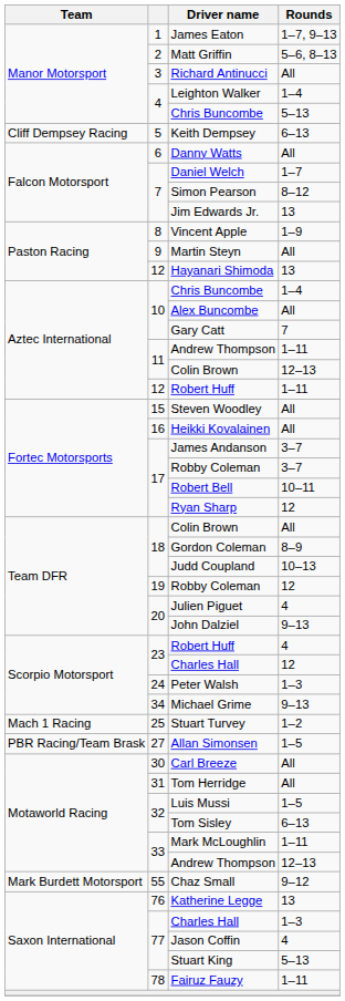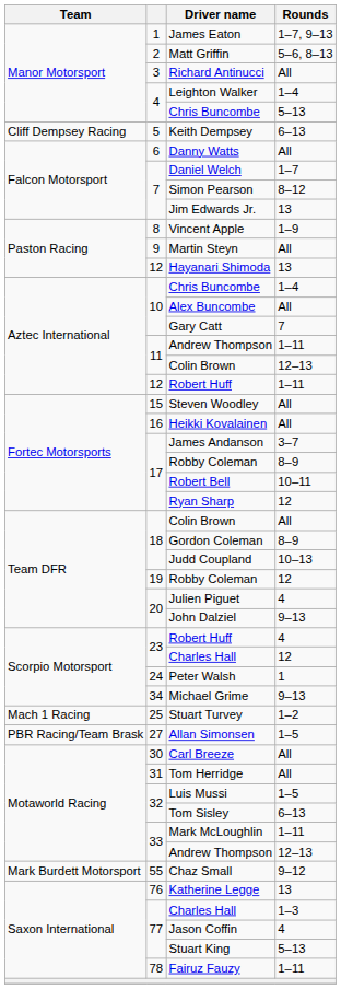 <table class="wikitable" style="font-size: 85%">
 <tr>
 <th>Team</th>
 <th></th>
 <th>Driver name</th>
 <th>Rounds</th>
 </tr>
 <tr>
 <td rowspan=5><a href='#'>Manor Motorsport</a></td>
 <td align=center>1</td>
 <td> James Eaton</td>
 <td>1–7, 9–13</td>
 </tr>
 <tr>
 <td align=center>2</td>
 <td> Matt Griffin</td>
 <td>5–6, 8–13</td>
 </tr>
 <tr>
 <td align=center>3</td>
 <td> <a href='#'>Richard Antinucci</a></td>
 <td>All</td>
 </tr>
 <tr>
 <td align=center rowspan=2>4</td>
 <td> Leighton Walker</td>
 <td>1–4</td>
 </tr>
 <tr>
 <td> <a href='#'>Chris Buncombe</a></td>
 <td>5–13</td>
 </tr>
 <tr>
 <td>Cliff Dempsey Racing</td>
 <td align=center>5</td>
 <td> Keith Dempsey</td>
 <td>6–13</td>
 </tr>
 <tr>
 <td rowspan=4>Falcon Motorsport</td>
 <td align=center>6</td>
 <td> <a href='#'>Danny Watts</a></td>
 <td>All</td>
 </tr>
 <tr>
 <td align=center rowspan=3>7</td>
 <td> <a href='#'>Daniel Welch</a></td>
 <td>1–7</td>
 </tr>
 <tr>
 <td> Simon Pearson</td>
 <td>8–12</td>
 </tr>
 <tr>
 <td> Jim Edwards Jr.</td>
 <td>13</td>
 </tr>
 <tr>
 <td rowspan=3>Paston Racing</td>
 <td align=center>8</td>
 <td> Vincent Apple</td>
 <td>1–9</td>
 </tr>
 <tr>
 <td align=center>9</td>
 <td> Martin Steyn</td>
 <td>All</td>
 </tr>
 <tr>
 <td align=center>12</td>
 <td> <a href='#'>Hayanari Shimoda</a></td>
 <td>13</td>
 </tr>
 <tr>
 <td rowspan=6>Aztec International</td>
 <td align=center rowspan=3>10</td>
 <td> <a href='#'>Chris Buncombe</a></td>
 <td>1–4</td>
 </tr>
 <tr>
 <td> <a href='#'>Alex Buncombe</a></td>
 <td>All</td>
 </tr>
 <tr>
 <td> Gary Catt</td>
 <td>7</td>
 </tr>
 <tr>
 <td align=center rowspan=2>11</td>
 <td> Andrew Thompson</td>
 <td>1–11</td>
 </tr>
 <tr>
 <td> Colin Brown</td>
 <td>12–13</td>
 </tr>
 <tr>
 <td align=center>12</td>
 <td> <a href='#'>Robert Huff</a></td>
 <td>1–11</td>
 </tr>
 <tr>
 <td rowspan=6><a href='#'>Fortec Motorsports</a></td>
 <td align=center>15</td>
 <td> Steven Woodley</td>
 <td>All</td>
 </tr>
 <tr>
 <td align=center>16</td>
 <td> <a href='#'>Heikki Kovalainen</a></td>
 <td>All</td>
 </tr>
 <tr>
 <td align=center rowspan=4>17</td>
 <td> James Andanson</td>
 <td>3–7</td>
 </tr>
 <tr>
 <td> Robby Coleman</td>
-<td>3–7</td>
+<td>8–9</td>
 </tr>
 <tr>
 <td> <a href='#'>Robert Bell</a></td>
 <td>10–11</td>
 </tr>
 <tr>
 <td> <a href='#'>Ryan Sharp</a></td>
 <td>12</td>
 </tr>
 <tr>
 <td rowspan=6>Team DFR</td>
 <td align=center rowspan=3>18</td>
 <td> Colin Brown</td>
 <td>All</td>
 </tr>
 <tr>
 <td> Gordon Coleman</td>
 <td>8–9</td>
 </tr>
 <tr>
 <td> Judd Coupland</td>
 <td>10–13</td>
 </tr>
 <tr>
 <td align=center>19</td>
 <td> Robby Coleman</td>
 <td>12</td>
 </tr>
 <tr>
 <td align=center rowspan=2>20</td>
 <td> Julien Piguet</td>
 <td>4</td>
 </tr>
 <tr>
 <td> John Dalziel</td>
 <td>9–13</td>
 </tr>
 <tr>
 <td rowspan=4>Scorpio Motorsport</td>
 <td align=center rowspan=2>23</td>
 <td> <a href='#'>Robert Huff</a></td>
 <td>4</td>
 </tr>
 <tr>
 <td> <a href='#'>Charles Hall</a></td>
 <td>12</td>
 </tr>
 <tr>
 <td align=center>24</td>
 <td> Peter Walsh</td>
-<td>1–3</td>
+<td>1</td>
 </tr>
 <tr>
 <td align=center>34</td>
 <td> Michael Grime</td>
 <td>9–13</td>
 </tr>
 <tr>
 <td>Mach 1 Racing</td>
 <td align=center>25</td>
 <td> Stuart Turvey</td>
 <td>1–2</td>
 </tr>
 <tr>
 <td>PBR Racing/Team Brask</td>
 <td align=center>27</td>
 <td> <a href='#'>Allan Simonsen</a></td>
 <td>1–5</td>
 </tr>
 <tr>
 <td rowspan=6>Motaworld Racing</td>
 <td align=center>30</td>
 <td> <a href='#'>Carl Breeze</a></td>
 <td>All</td>
 </tr>
 <tr>
 <td align=center>31</td>
 <td> Tom Herridge</td>
 <td>All</td>
 </tr>
 <tr>
 <td align=center rowspan=2>32</td>
 <td> Luis Mussi</td>
 <td>1–5</td>
 </tr>
 <tr>
 <td> Tom Sisley</td>
 <td>6–13</td>
 </tr>
 <tr>
 <td align=center rowspan=2>33</td>
 <td> Mark McLoughlin</td>
 <td>1–11</td>
 </tr>
 <tr>
 <td> Andrew Thompson</td>
 <td>12–13</td>
 </tr>
 <tr>
 <td>Mark Burdett Motorsport</td>
 <td align=center>55</td>
 <td> Chaz Small</td>
 <td>9–12</td>
 </tr>
 <tr>
 <td rowspan=5>Saxon International</td>
 <td align=center>76</td>
 <td> <a href='#'>Katherine Legge</a></td>
 <td>13</td>
 </tr>
 <tr>
 <td align=center rowspan=3>77</td>
 <td> <a href='#'>Charles Hall</a></td>
 <td>1–3</td>
 </tr>
 <tr>
 <td> Jason Coffin</td>
 <td>4</td>
 </tr>
 <tr>
 <td> Stuart King</td>
 <td>5–13</td>
 </tr>
 <tr>
 <td align=center>78</td>
 <td> <a href='#'>Fairuz Fauzy</a></td>
 <td>1–11</td>
 </tr>
 <tr>
 <th colspan=4></th>
 </tr>
 <tr>
 </tr>
 </table>
